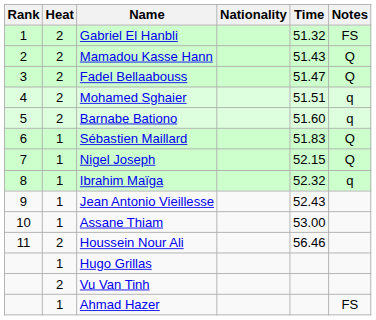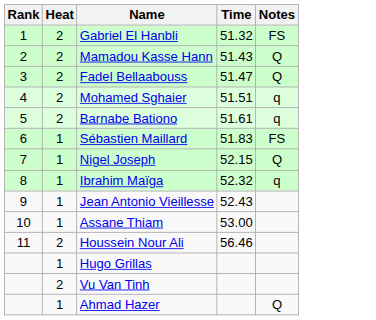 <table class="wikitable sortable" style="text-align:center; font-size:95%">
 <tr>
 <th>Rank</th>
 <th>Heat</th>
 <th>Name</th>
-<th>Nationality</th>
 <th>Time</th>
 <th>Notes</th>
 </tr>
 <tr bgcolor=ccffcc>
 <td>1</td>
 <td>2</td>
 <td align=left><a href='#'>Gabriel El Hanbli</a></td>
-<td align=left></td>
 <td>51.32</td>
 <td>FS</td>
 </tr>
 <tr bgcolor=ccffcc>
 <td>2</td>
 <td>2</td>
 <td align=left><a href='#'>Mamadou Kasse Hann</a></td>
-<td align=left></td>
 <td>51.43</td>
 <td>Q</td>
 </tr>
 <tr bgcolor=ccffcc>
 <td>3</td>
 <td>2</td>
 <td align=left><a href='#'>Fadel Bellaabouss</a></td>
-<td align=left></td>
 <td>51.47</td>
 <td>Q</td>
 </tr>
 <tr bgcolor=ddffdd>
 <td>4</td>
 <td>2</td>
 <td align=left><a href='#'>Mohamed Sghaier</a></td>
-<td align=left></td>
 <td>51.51</td>
 <td>q</td>
 </tr>
 <tr bgcolor=ddffdd>
 <td>5</td>
 <td>2</td>
 <td align=left><a href='#'>Barnabe Bationo</a></td>
-<td align=left></td>
-<td>51.60</td>
+<td>51.61</td>
 <td>q</td>
 </tr>
 <tr bgcolor=ccffcc>
 <td>6</td>
 <td>1</td>
 <td align=left><a href='#'>Sébastien Maillard</a></td>
-<td align=left></td>
 <td>51.83</td>
-<td>Q</td>
+<td>FS</td>
 </tr>
 <tr bgcolor=ccffcc>
 <td>7</td>
 <td>1</td>
 <td align=left><a href='#'>Nigel Joseph</a></td>
-<td align=left></td>
 <td>52.15</td>
 <td>Q</td>
 </tr>
 <tr bgcolor=ccffcc>
 <td>8</td>
 <td>1</td>
 <td align=left><a href='#'>Ibrahim Maïga</a></td>
-<td align=left></td>
 <td>52.32</td>
 <td>q</td>
 </tr>
 <tr>
 <td>9</td>
 <td>1</td>
 <td align=left><a href='#'>Jean Antonio Vieillesse</a></td>
-<td align=left></td>
 <td>52.43</td>
 <td></td>
 </tr>
 <tr>
 <td>10</td>
 <td>1</td>
 <td align=left><a href='#'>Assane Thiam</a></td>
-<td align=left></td>
 <td>53.00</td>
 <td></td>
 </tr>
 <tr>
 <td>11</td>
 <td>2</td>
 <td align=left><a href='#'>Houssein Nour Ali</a></td>
-<td align=left></td>
 <td>56.46</td>
 <td></td>
 </tr>
 <tr>
 <td></td>
 <td>1</td>
 <td align=left><a href='#'>Hugo Grillas</a></td>
-<td align=left></td>
 <td></td>
 <td></td>
 </tr>
 <tr>
 <td></td>
 <td>2</td>
 <td align=left><a href='#'>Vu Van Tinh</a></td>
-<td align=left></td>
 <td></td>
 <td></td>
 </tr>
 <tr>
 <td></td>
 <td>1</td>
 <td align=left><a href='#'>Ahmad Hazer</a></td>
-<td align=left></td>
 <td></td>
-<td>FS</td>
+<td>Q</td>
 </tr>
 </table>
